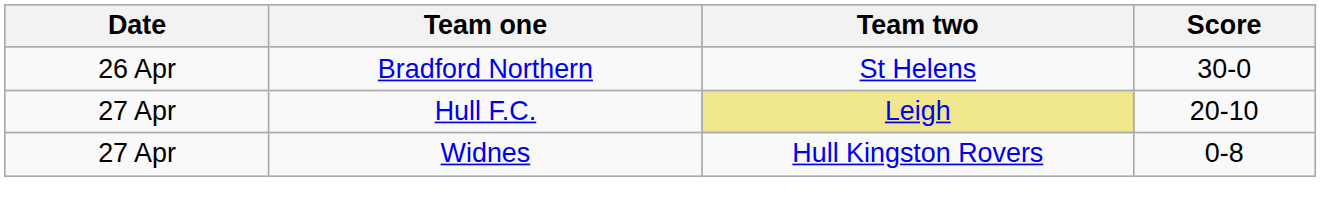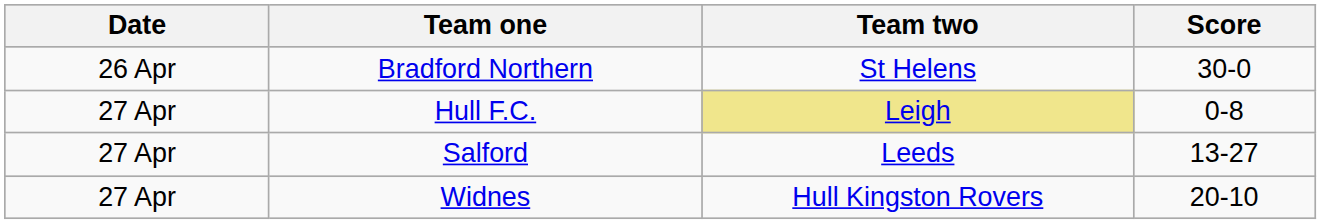 <table class="wikitable" style="text-align: center">
 <tr>
 <th width=150>Date</th>
 <th width=250>Team one</th>
 <th width=250>Team two</th>
 <th width=100>Score</th>
 </tr>
 <tr>
 <td>26 Apr</td>
 <td><a href='#'>Bradford Northern</a></td>
 <td><a href='#'>St Helens</a></td>
 <td>30-0</td>
 </tr>
 <tr>
 <td>27 Apr</td>
 <td><a href='#'>Hull F.C.</a></td>
 <td style="background: khaki;"><a href='#'>Leigh</a></td>
-<td>20-10</td>
+<td>0-8</td>
+</tr>
+<tr>
+<td>27 Apr</td>
+<td><a href='#'>Salford</a></td>
+<td><a href='#'>Leeds</a></td>
+<td>13-27</td>
 </tr>
 <tr>
 <td>27 Apr</td>
 <td><a href='#'>Widnes</a></td>
 <td><a href='#'>Hull Kingston Rovers</a></td>
-<td>0-8</td>
+<td>20-10</td>
 </tr>
 </table>
